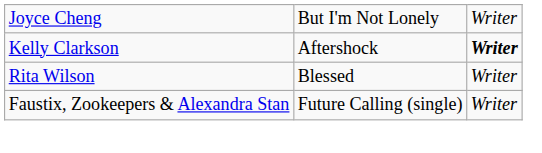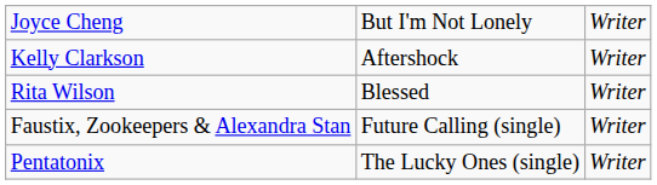 <table class="wikitable">
 <tr>
 <td><a href='#'>Joyce Cheng</a></td>
 <td>But I'm Not Lonely</td>
 <td><em>Writer</em></td>
 </tr>
 <tr>
 <td><a href='#'>Kelly Clarkson</a></td>
 <td>Aftershock</td>
-<td><strong><em>Writer</em></strong></td>
+<td><em>Writer</em></td>
 </tr>
 <tr>
 <td><a href='#'>Rita Wilson</a></td>
 <td>Blessed</td>
 <td><em>Writer</em></td>
 </tr>
 <tr>
 <td>Faustix, Zookeepers & <a href='#'>Alexandra Stan</a></td>
 <td>Future Calling (single)</td>
 <td><em>Writer</em></td>
 </tr>
+<tr>
+<td><a href='#'>Pentatonix</a></td>
+<td>The Lucky Ones (single)</td>
+<td><em>Writer</em></td>
+</tr>
 </table>
